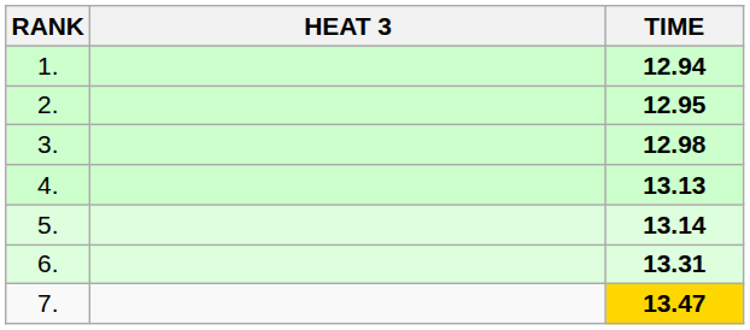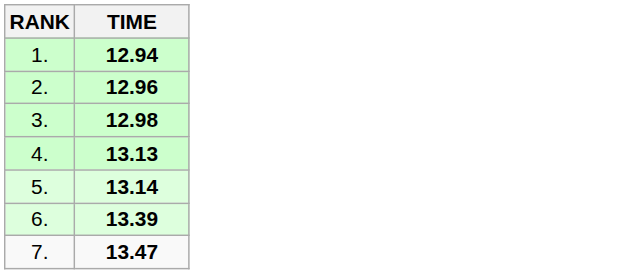 <table class="wikitable" style="border-collapse: collapse; font-size: 90%;">
 <tr>
 <th>RANK</th>
-<th style="width: 20em">HEAT 3</th>
 <th style="width: 5em">TIME</th>
 </tr>
 <tr style="background:#ccffcc;">
 <td align="center">1.</td>
-<td></td>
 <td align="center"><strong>12.94</strong></td>
 </tr>
 <tr style="background:#ccffcc;">
 <td align="center">2.</td>
-<td></td>
-<td align="center"><strong>12.95</strong></td>
+<td align="center"><strong>12.96</strong></td>
 </tr>
 <tr style="background:#ccffcc;">
 <td align="center">3.</td>
-<td></td>
 <td align="center"><strong>12.98</strong></td>
 </tr>
 <tr style="background:#ccffcc;">
 <td align="center">4.</td>
-<td></td>
 <td align="center"><strong>13.13</strong></td>
 </tr>
 <tr style="background:#ddffdd;">
 <td align="center">5.</td>
-<td></td>
 <td align="center"><strong>13.14</strong></td>
 </tr>
 <tr style="background:#ddffdd;">
 <td align="center">6.</td>
-<td></td>
-<td align="center"><strong>13.31</strong></td>
+<td align="center"><strong>13.39</strong></td>
 </tr>
 <tr>
 <td align="center">7.</td>
-<td></td>
-<td align="center" style="background: gold;"><strong>13.47</strong></td>
+<td align="center"><strong>13.47</strong></td>
 </tr>
 </table>
